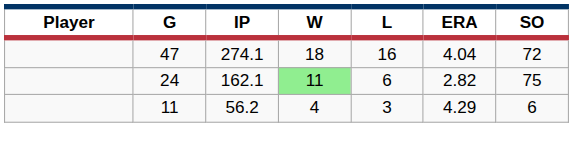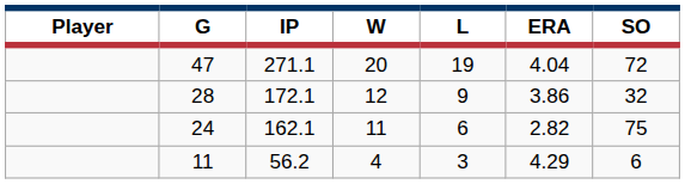 <table class="wikitable sortable">
 <tr>
 <th style="background:#FFFFFF; border-top:#023465 5px solid; border-bottom:#ba313c 5px solid;" width="16%">Player</th>
 <th style="background:#FFFFFF; border-top:#023465 5px solid; border-bottom:#ba313c 5px solid;" width="9%">G</th>
 <th style="background:#FFFFFF; border-top:#023465 5px solid; border-bottom:#ba313c 5px solid;" width="9%">IP</th>
 <th style="background:#FFFFFF; border-top:#023465 5px solid; border-bottom:#ba313c 5px solid;" width="9%">W</th>
 <th style="background:#FFFFFF; border-top:#023465 5px solid; border-bottom:#ba313c 5px solid;" width="9%">L</th>
 <th style="background:#FFFFFF; border-top:#023465 5px solid; border-bottom:#ba313c 5px solid;" width="9%">ERA</th>
 <th style="background:#FFFFFF; border-top:#023465 5px solid; border-bottom:#ba313c 5px solid;" width="9%">SO</th>
 </tr>
 <tr align="center">
 <td></td>
 <td>47</td>
-<td>274.1</td>
-<td>18</td>
-<td>16</td>
+<td>271.1</td>
+<td>20</td>
+<td>19</td>
 <td>4.04</td>
 <td>72</td>
 </tr>
 <tr align="center">
 <td></td>
+<td>28</td>
+<td>172.1</td>
+<td>12</td>
+<td>9</td>
+<td>3.86</td>
+<td>32</td>
+</tr>
+<tr align="center">
+<td></td>
 <td>24</td>
 <td>162.1</td>
-<td style="background: lightgreen;">11</td>
+<td>11</td>
 <td>6</td>
 <td>2.82</td>
 <td>75</td>
 </tr>
 <tr align="center">
 <td></td>
 <td>11</td>
 <td>56.2</td>
 <td>4</td>
 <td>3</td>
 <td>4.29</td>
 <td>6</td>
 </tr>
 </table>
